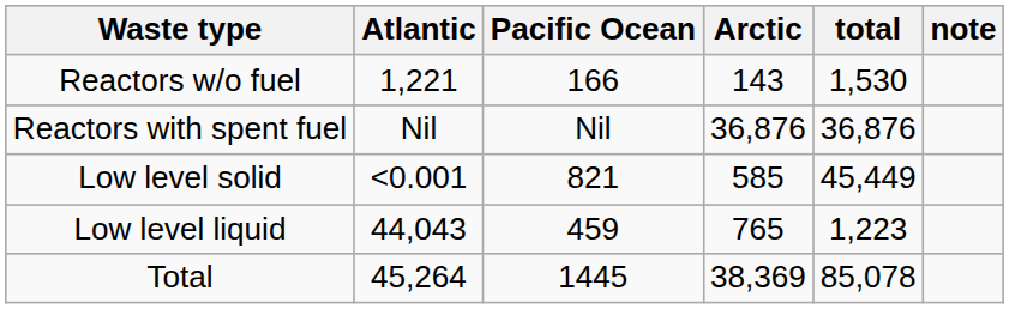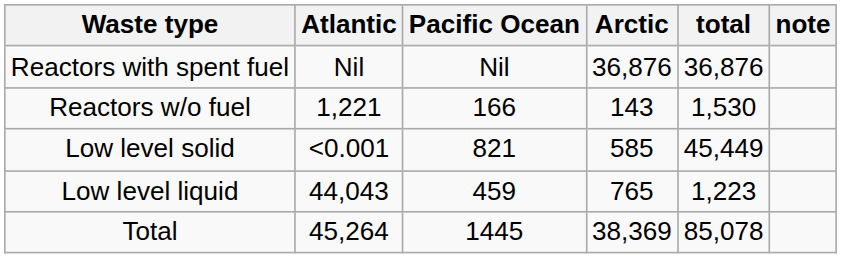 <table class="wikitable" style="text-align:center">
 <tr>
 <th>Waste type</th>
 <th>Atlantic</th>
 <th>Pacific Ocean</th>
 <th>Arctic</th>
 <th>total</th>
 <th>note</th>
 </tr>
 <tr>
+<td>Reactors with spent fuel</td>
+<td>Nil</td>
+<td>Nil</td>
+<td>36,876</td>
+<td>36,876</td>
+<td></td>
+</tr>
+<tr>
 <td>Reactors w/o fuel</td>
 <td>1,221</td>
 <td>166</td>
 <td>143</td>
 <td>1,530</td>
-<td></td>
-</tr>
-<tr>
-<td>Reactors with spent fuel</td>
-<td>Nil</td>
-<td>Nil</td>
-<td>36,876</td>
-<td>36,876</td>
 <td></td>
 </tr>
 <tr>
 <td>Low level solid</td>
 <td><0.001</td>
 <td>821</td>
 <td>585</td>
 <td>45,449</td>
 <td></td>
 </tr>
 <tr>
 <td>Low level liquid</td>
 <td>44,043</td>
 <td>459</td>
 <td>765</td>
 <td>1,223</td>
 <td></td>
 </tr>
 <tr>
 <td>Total</td>
 <td>45,264</td>
 <td>1445</td>
 <td>38,369</td>
 <td>85,078</td>
 <td></td>
 </tr>
 </table>
